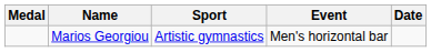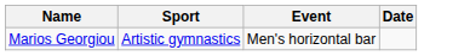 <table class="wikitable sortable" style="font-size: 95%;">
 <tr>
-<th>Medal</th>
 <th>Name</th>
 <th>Sport</th>
 <th>Event</th>
 <th>Date</th>
 </tr>
 <tr>
-<td></td>
 <td><a href='#'>Marios Georgiou</a></td>
 <td><a href='#'>Artistic gymnastics</a></td>
 <td>Men's horizontal bar</td>
 <td></td>
 </tr>
 </table>
